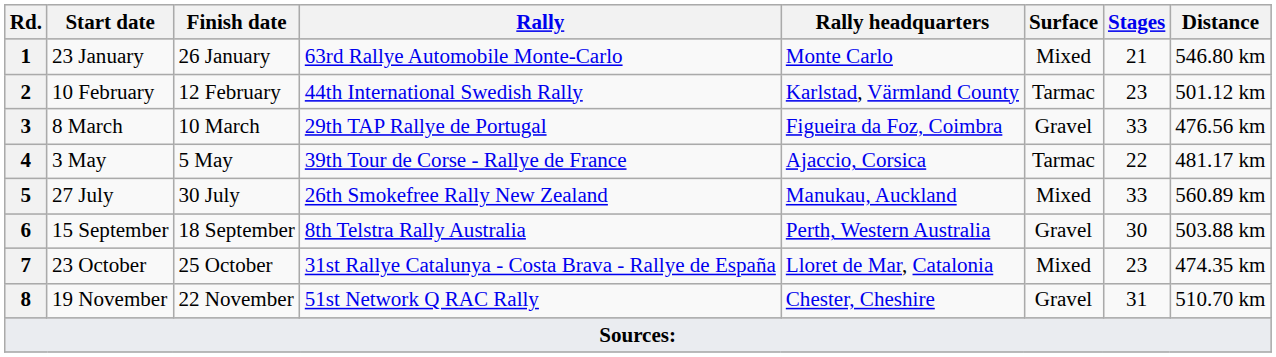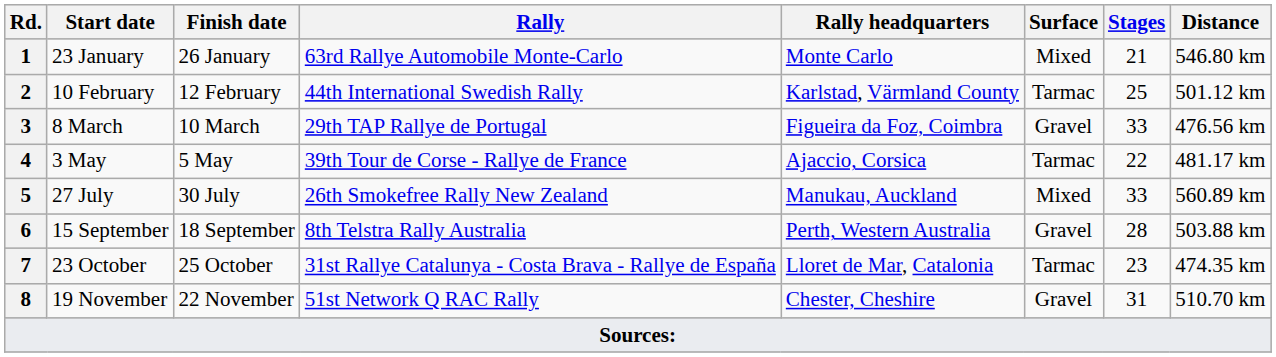 <table class="wikitable" style="font-size: 85%;">
 <tr>
 <th>Rd.</th>
 <th>Start date</th>
 <th>Finish date</th>
 <th><a href='#'>Rally</a></th>
 <th>Rally headquarters</th>
 <th>Surface</th>
 <th><a href='#'>Stages</a></th>
 <th>Distance</th>
 </tr>
 <tr>
 <th>1</th>
 <td>23 January</td>
 <td>26 January</td>
 <td> <a href='#'>63rd Rallye Automobile Monte-Carlo</a></td>
 <td><a href='#'>Monte Carlo</a></td>
 <td align=center>Mixed</td>
 <td align=center>21</td>
 <td align=center>546.80 km</td>
 </tr>
 <tr>
 <th>2</th>
 <td>10 February</td>
 <td>12 February</td>
 <td> <a href='#'>44th International Swedish Rally</a></td>
 <td><a href='#'>Karlstad</a>, <a href='#'>Värmland County</a></td>
 <td align=center>Tarmac</td>
-<td align=center>23</td>
+<td align=center>25</td>
 <td align=center>501.12 km</td>
 </tr>
 <tr>
 <th>3</th>
 <td>8 March</td>
 <td>10 March</td>
 <td> <a href='#'>29th TAP Rallye de Portugal</a></td>
 <td><a href='#'>Figueira da Foz, Coimbra</a></td>
 <td align=center>Gravel</td>
 <td align=center>33</td>
 <td align=center>476.56 km</td>
 </tr>
 <tr>
 <th>4</th>
 <td>3 May</td>
 <td>5 May</td>
 <td> <a href='#'>39th Tour de Corse - Rallye de France</a></td>
 <td><a href='#'>Ajaccio, Corsica</a></td>
 <td align=center>Tarmac</td>
 <td align=center>22</td>
 <td align=center>481.17 km</td>
 </tr>
 <tr>
 <th>5</th>
 <td>27 July</td>
 <td>30 July</td>
 <td> <a href='#'>26th Smokefree Rally New Zealand</a></td>
 <td><a href='#'>Manukau, Auckland</a></td>
 <td align=center>Mixed</td>
 <td align=center>33</td>
 <td align=center>560.89 km</td>
 </tr>
 <tr>
 <th>6</th>
 <td>15 September</td>
 <td>18 September</td>
 <td> <a href='#'>8th Telstra Rally Australia</a></td>
 <td><a href='#'>Perth, Western Australia</a></td>
 <td align=center>Gravel</td>
-<td align=center>30</td>
+<td align=center>28</td>
 <td align=center>503.88 km</td>
 </tr>
 <tr>
 <th>7</th>
 <td>23 October</td>
 <td>25 October</td>
 <td> <a href='#'>31st Rallye Catalunya - Costa Brava - Rallye de España</a></td>
 <td><a href='#'>Lloret de Mar</a>, <a href='#'>Catalonia</a></td>
-<td align=center>Mixed</td>
+<td align=center>Tarmac</td>
 <td align=center>23</td>
 <td align=center>474.35 km</td>
 </tr>
 <tr>
 <th>8</th>
 <td>19 November</td>
 <td>22 November</td>
 <td> <a href='#'>51st Network Q RAC Rally</a></td>
 <td><a href='#'>Chester, Cheshire</a></td>
 <td align=center>Gravel</td>
 <td align=center>31</td>
 <td align=center>510.70 km</td>
 </tr>
 <tr>
 <td colspan="8" style="background-color:#EAECF0;text-align:center"><strong>Sources:</strong></td>
 </tr>
 </table>
